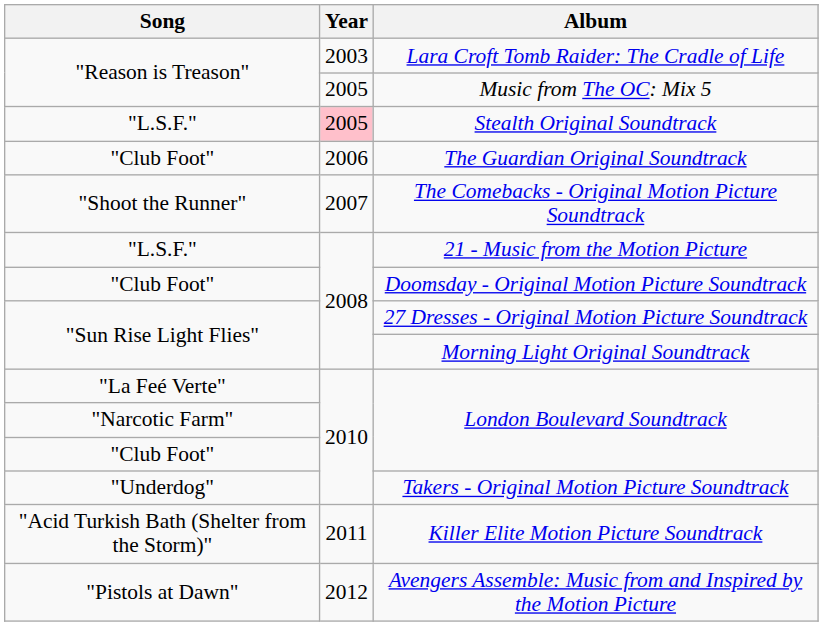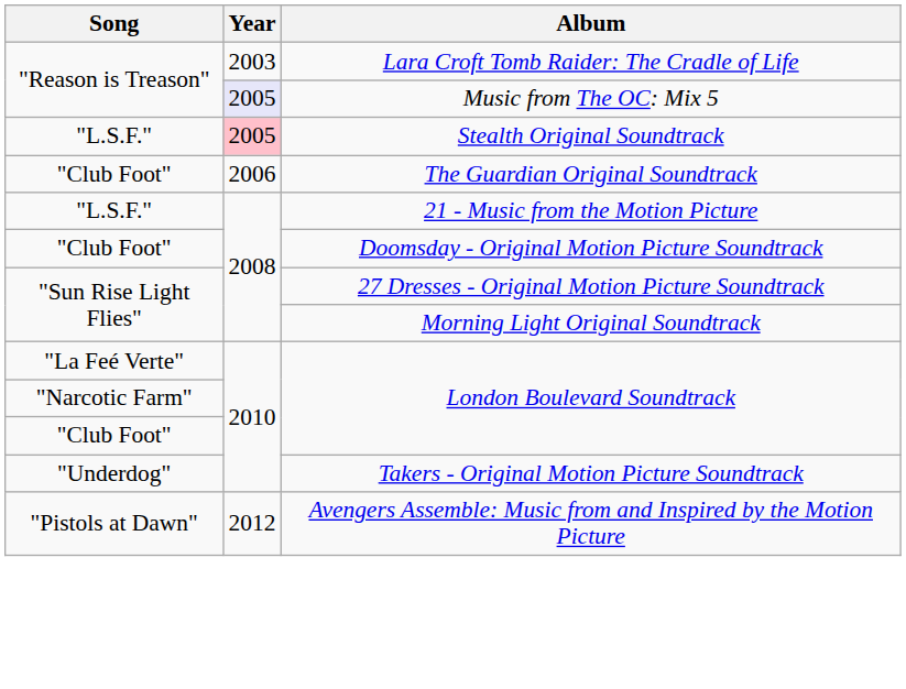 <table class="wikitable plainrowheaders" style="text-align:center;">
 <tr>
 <th scope="col">Song</th>
 <th scope="col">Year</th>
 <th scope="col">Album</th>
 </tr>
 <tr>
 <td scope="col" rowspan="2">"Reason is Treason"</td>
 <td>2003</td>
 <td><em><a href='#'>Lara Croft Tomb Raider: The Cradle of Life</a></em></td>
 </tr>
 <tr>
-<td>2005</td>
+<td style="background: lavender;">2005</td>
 <td><em>Music from <a href='#'>The OC</a>: Mix 5</em></td>
 </tr>
 <tr>
 <td scope="col">"L.S.F."</td>
 <td style="background: pink;">2005</td>
 <td><em><a href='#'>Stealth Original Soundtrack</a></em></td>
 </tr>
 <tr>
 <td scope="col">"Club Foot"</td>
 <td>2006</td>
 <td><em><a href='#'>The Guardian Original Soundtrack</a></em></td>
-</tr>
-<tr>
-<td scope="col">"Shoot the Runner"</td>
-<td>2007</td>
-<td><em><a href='#'>The Comebacks - Original Motion Picture Soundtrack</a></em></td>
 </tr>
 <tr>
 <td scope="col">"L.S.F."</td>
 <td rowspan="4">2008</td>
 <td><em><a href='#'>21 - Music from the Motion Picture</a></em></td>
 </tr>
 <tr>
 <td scope="col">"Club Foot"</td>
 <td><em><a href='#'>Doomsday - Original Motion Picture Soundtrack</a></em></td>
 </tr>
 <tr>
 <td scope="col" rowspan="2">"Sun Rise Light Flies"</td>
 <td><em><a href='#'>27 Dresses - Original Motion Picture Soundtrack</a></em></td>
 </tr>
 <tr>
 <td><em><a href='#'>Morning Light Original Soundtrack</a></em></td>
 </tr>
 <tr>
 <td scope="col">"La Feé Verte"</td>
 <td rowspan="4">2010</td>
 <td rowspan="3"><em><a href='#'>London Boulevard Soundtrack</a></em></td>
 </tr>
 <tr>
 <td scope="col">"Narcotic Farm"</td>
 </tr>
 <tr>
 <td scope="col">"Club Foot"</td>
 </tr>
 <tr>
 <td scope="col">"Underdog"</td>
 <td><em><a href='#'>Takers - Original Motion Picture Soundtrack</a></em></td>
 </tr>
 <tr>
-<td scope="col">"Acid Turkish Bath (Shelter from the Storm)"</td>
-<td>2011</td>
-<td><em><a href='#'>Killer Elite Motion Picture Soundtrack</a></em></td>
-</tr>
-<tr>
 <td scope="col">"Pistols at Dawn"</td>
 <td>2012</td>
 <td><em><a href='#'>Avengers Assemble: Music from and Inspired by the Motion Picture</a></em></td>
 </tr>
 </table>
